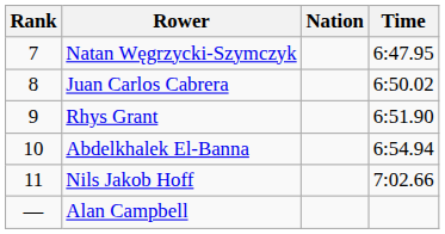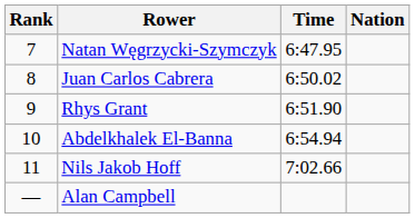 <table class="wikitable sortable" style="text-align:center">
 <tr>
 <th>Rank</th>
 <th>Rower</th>
+<th>Time</th>
 <th>Nation</th>
-<th>Time</th>
 </tr>
 <tr>
 <td>7</td>
 <td align=left><a href='#'>Natan Węgrzycki-Szymczyk</a></td>
+<td>6:47.95</td>
 <td align=left></td>
-<td>6:47.95</td>
 </tr>
 <tr>
 <td>8</td>
 <td align=left><a href='#'>Juan Carlos Cabrera</a></td>
+<td>6:50.02</td>
 <td align=left></td>
-<td>6:50.02</td>
 </tr>
 <tr>
 <td>9</td>
 <td align=left><a href='#'>Rhys Grant</a></td>
+<td>6:51.90</td>
 <td align=left></td>
-<td>6:51.90</td>
 </tr>
 <tr>
 <td>10</td>
 <td align=left><a href='#'>Abdelkhalek El-Banna</a></td>
+<td>6:54.94</td>
 <td align=left></td>
-<td>6:54.94</td>
 </tr>
 <tr>
 <td>11</td>
 <td align=left><a href='#'>Nils Jakob Hoff</a></td>
+<td>7:02.66</td>
 <td align=left></td>
-<td>7:02.66</td>
 </tr>
 <tr>
 <td data-sort-value=12>—</td>
 <td align=left><a href='#'>Alan Campbell</a></td>
+<td data-sort-value=9:99.99></td>
 <td align=left></td>
-<td data-sort-value=9:99.99></td>
 </tr>
 </table>
